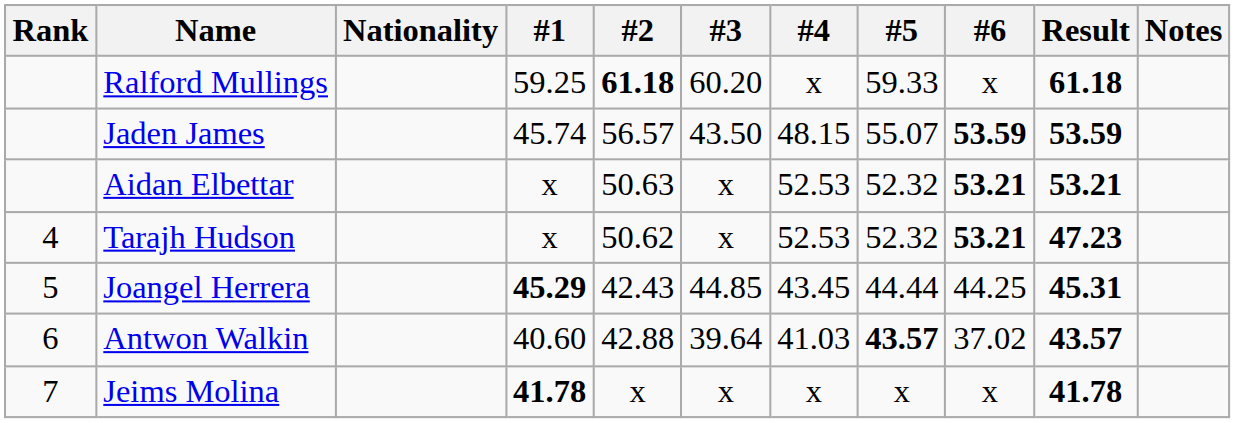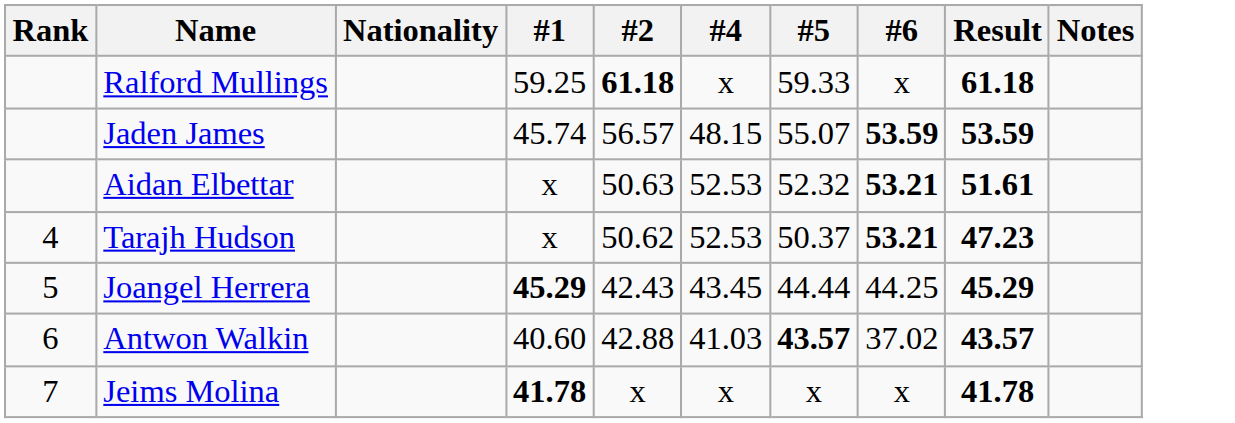 <table class="wikitable sortable" style="text-align:center">
 <tr>
 <th>Rank</th>
 <th>Name</th>
 <th>Nationality</th>
 <th>#1</th>
 <th>#2</th>
-<th>#3</th>
 <th>#4</th>
 <th>#5</th>
 <th>#6</th>
 <th>Result</th>
 <th>Notes</th>
 </tr>
 <tr>
 <td></td>
 <td align=left><a href='#'>Ralford Mullings</a></td>
 <td align=left></td>
 <td>59.25</td>
 <td><strong>61.18</strong></td>
-<td>60.20</td>
 <td>x</td>
 <td>59.33</td>
 <td>x</td>
 <td><strong>61.18</strong></td>
 <td></td>
 </tr>
 <tr>
 <td></td>
 <td align=left><a href='#'>Jaden James</a></td>
 <td align=left></td>
 <td>45.74</td>
 <td>56.57</td>
-<td>43.50</td>
 <td>48.15</td>
 <td>55.07</td>
 <td><strong>53.59</strong></td>
 <td><strong>53.59</strong></td>
 <td></td>
 </tr>
 <tr>
 <td></td>
 <td align=left><a href='#'>Aidan Elbettar</a></td>
 <td align=left></td>
 <td>x</td>
 <td>50.63</td>
-<td>x</td>
 <td>52.53</td>
 <td>52.32</td>
 <td><strong>53.21</strong></td>
-<td><strong>53.21</strong></td>
+<td><strong>51.61</strong></td>
 <td></td>
 </tr>
 <tr>
 <td>4</td>
 <td align=left><a href='#'>Tarajh Hudson</a></td>
 <td align=left></td>
 <td>x</td>
 <td>50.62</td>
-<td>x</td>
 <td>52.53</td>
-<td>52.32</td>
+<td>50.37</td>
 <td><strong>53.21</strong></td>
 <td><strong>47.23</strong></td>
 <td></td>
 </tr>
 <tr>
 <td>5</td>
 <td align=left><a href='#'>Joangel Herrera</a></td>
 <td align=left></td>
 <td><strong>45.29</strong></td>
 <td>42.43</td>
-<td>44.85</td>
 <td>43.45</td>
 <td>44.44</td>
 <td>44.25</td>
-<td><strong>45.31</strong></td>
+<td><strong>45.29</strong></td>
 <td></td>
 </tr>
 <tr>
 <td>6</td>
 <td align=left><a href='#'>Antwon Walkin</a></td>
 <td align=left></td>
 <td>40.60</td>
 <td>42.88</td>
-<td>39.64</td>
 <td>41.03</td>
 <td><strong>43.57</strong></td>
 <td>37.02</td>
 <td><strong>43.57</strong></td>
 <td></td>
 </tr>
 <tr>
 <td>7</td>
 <td align=left><a href='#'>Jeims Molina</a></td>
 <td align=left></td>
 <td><strong>41.78</strong></td>
 <td>x</td>
 <td>x</td>
 <td>x</td>
 <td>x</td>
-<td>x</td>
 <td><strong>41.78</strong></td>
 <td></td>
 </tr>
 </table>
